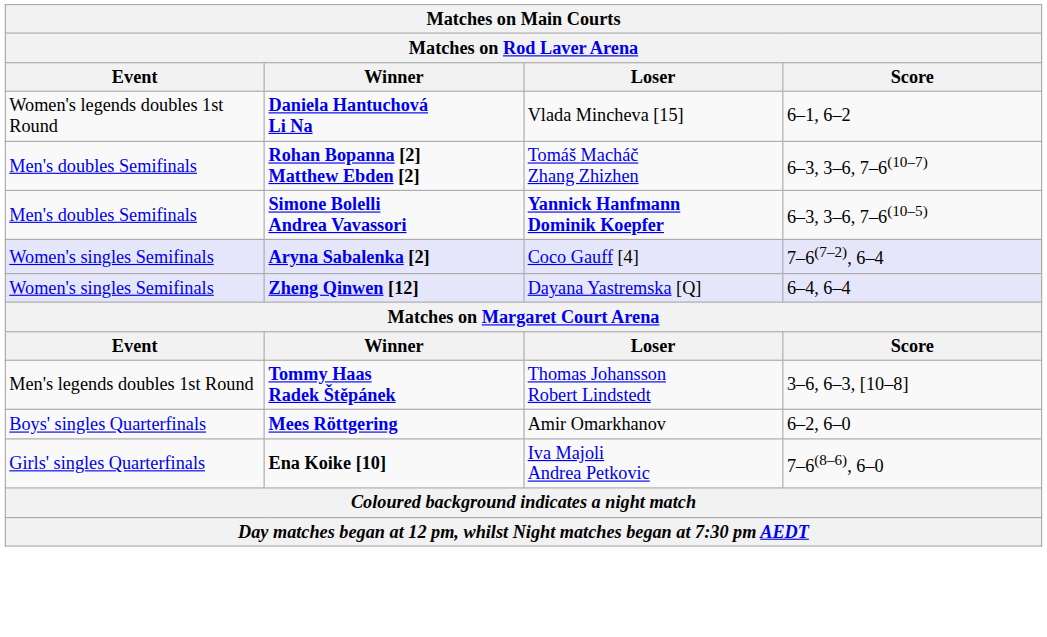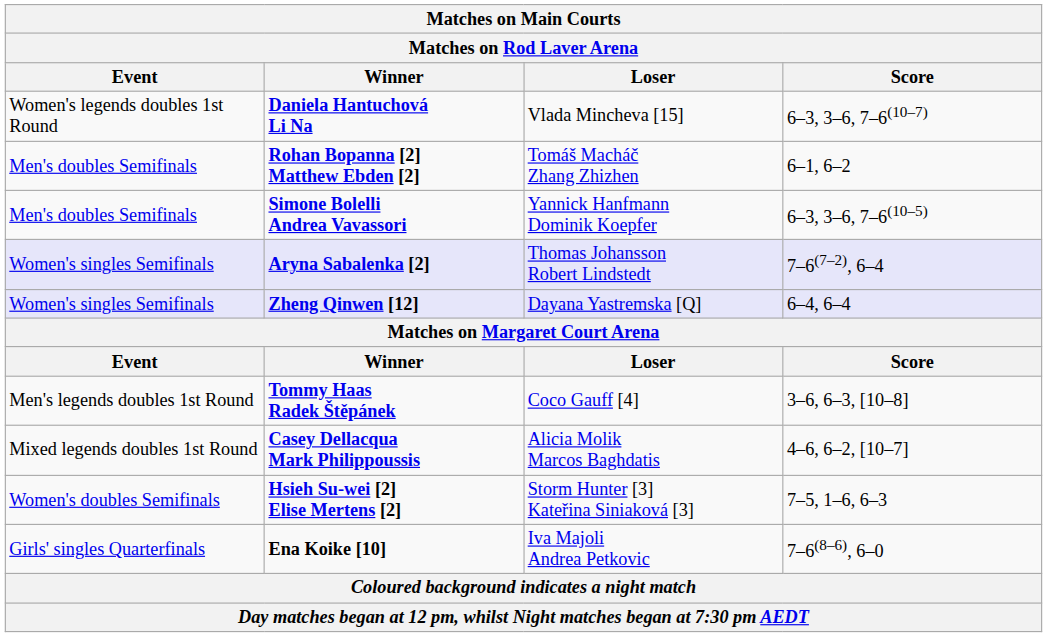 <table class="wikitable collapsible uncollapsed" style="margin:auto;">
 <tr>
 <th colspan=4><strong>Matches on Main Courts</strong></th>
 </tr>
 <tr>
 <th colspan=4><strong>Matches on <a href='#'>Rod Laver Arena</a></strong></th>
 </tr>
 <tr>
 <th style="width:220px;">Event</th>
 <th style="width:220px;">Winner</th>
 <th style="width:220px;">Loser</th>
 <th style="width:220px;">Score</th>
 </tr>
 <tr>
 <td>Women's legends doubles 1st Round</td>
 <td><strong> <a href='#'>Daniela Hantuchová</a> <br>  <a href='#'>Li Na</a></strong></td>
 <td> Vlada Mincheva [15]</td>
-<td>6–1, 6–2</td>
+<td>6–3, 3–6, 7–6<sup>(10–7)</sup></td>
 </tr>
 <tr>
 <td><a href='#'>Men's doubles Semifinals</a></td>
 <td><strong> <a href='#'>Rohan Bopanna</a> [2] <br>  <a href='#'>Matthew Ebden</a> [2]</strong></td>
 <td> <a href='#'>Tomáš Macháč</a> <br>  <a href='#'>Zhang Zhizhen</a></td>
-<td>6–3, 3–6, 7–6<sup>(10–7)</sup></td>
+<td>6–1, 6–2</td>
 </tr>
 <tr>
 <td><a href='#'>Men's doubles Semifinals</a></td>
 <td><strong> <a href='#'>Simone Bolelli</a> <br>  <a href='#'>Andrea Vavassori</a></strong></td>
-<td><strong> <a href='#'>Yannick Hanfmann</a> <br>  <a href='#'>Dominik Koepfer</a></strong></td>
+<td> <a href='#'>Yannick Hanfmann</a> <br>  <a href='#'>Dominik Koepfer</a></td>
 <td>6–3, 3–6, 7–6<sup>(10–5)</sup></td>
 </tr>
 <tr bgcolor=lavender>
 <td><a href='#'>Women's singles Semifinals</a></td>
 <td><strong> <a href='#'>Aryna Sabalenka</a> [2]</strong></td>
-<td> <a href='#'>Coco Gauff</a> [4]</td>
+<td> <a href='#'>Thomas Johansson</a> <br>  <a href='#'>Robert Lindstedt</a></td>
 <td>7–6<sup>(7–2)</sup>, 6–4</td>
 </tr>
 <tr bgcolor=lavender>
 <td><a href='#'>Women's singles Semifinals</a></td>
 <td><strong> <a href='#'>Zheng Qinwen</a> [12]</strong></td>
 <td> <a href='#'>Dayana Yastremska</a> [Q]</td>
 <td>6–4, 6–4</td>
 </tr>
 <tr>
 <th colspan=4><strong>Matches on <a href='#'>Margaret Court Arena</a></strong></th>
 </tr>
 <tr>
 <th style="width:220px;">Event</th>
 <th style="width:220px;">Winner</th>
 <th style="width:220px;">Loser</th>
 <th style="width:220px;">Score</th>
 </tr>
 <tr>
 <td>Men's legends doubles 1st Round</td>
 <td><strong> <a href='#'>Tommy Haas</a> <br>  <a href='#'>Radek Štěpánek</a></strong></td>
-<td> <a href='#'>Thomas Johansson</a> <br>  <a href='#'>Robert Lindstedt</a></td>
+<td> <a href='#'>Coco Gauff</a> [4]</td>
 <td>3–6, 6–3, [10–8]</td>
 </tr>
 <tr>
-<td><a href='#'>Boys' singles Quarterfinals</a></td>
-<td><strong> <a href='#'>Mees Röttgering</a></strong></td>
-<td> Amir Omarkhanov</td>
-<td>6–2, 6–0</td>
+<td>Mixed legends doubles 1st Round</td>
+<td><strong> <a href='#'>Casey Dellacqua</a> <br>  <a href='#'>Mark Philippoussis</a></strong></td>
+<td> <a href='#'>Alicia Molik</a> <br>  <a href='#'>Marcos Baghdatis</a></td>
+<td>4–6, 6–2, [10–7]</td>
+</tr>
+<tr>
+<td><a href='#'>Women's doubles Semifinals</a></td>
+<td><strong> <a href='#'>Hsieh Su-wei</a> [2] <br>  <a href='#'>Elise Mertens</a> [2]</strong></td>
+<td> <a href='#'>Storm Hunter</a> [3] <br>  <a href='#'>Kateřina Siniaková</a> [3]</td>
+<td>7–5, 1–6, 6–3</td>
 </tr>
 <tr>
 <td><a href='#'>Girls' singles Quarterfinals</a></td>
 <td><strong> Ena Koike [10]</strong></td>
 <td> <a href='#'>Iva Majoli</a> <br>  <a href='#'>Andrea Petkovic</a></td>
 <td>7–6<sup>(8–6)</sup>, 6–0</td>
 </tr>
 <tr>
 <th colspan=4><em>Coloured background indicates a night match</em></th>
 </tr>
 <tr>
 <th colspan=4><em>Day matches began at 12 pm, whilst Night matches began at 7:30 pm <a href='#'>AEDT</a></em></th>
 </tr>
 </table>
